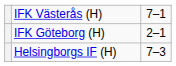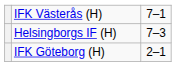 <table class="wikitable plainrowheaders" style="text-align:center;margin-left:1em;float:right;clear:right;min-width:226px">
 <tr>
 <th scope="row" style="text-align:center"></th>
 <td align="left"><a href='#'>IFK Västerås</a> (H)</td>
 <td>7–1</td>
 </tr>
 <tr>
 <th scope="row" style="text-align:center"></th>
+<td align="left"><a href='#'>Helsingborgs IF</a> (H)</td>
+<td>7–3</td>
+</tr>
+<tr>
+<th scope="row" style="text-align:center"></th>
 <td align="left"><a href='#'>IFK Göteborg</a> (H)</td>
 <td>2–1</td>
 </tr>
-<tr>
-<th scope="row" style="text-align:center"></th>
-<td align="left"><a href='#'>Helsingborgs IF</a> (H)</td>
-<td>7–3</td>
-</tr>
 </table>
